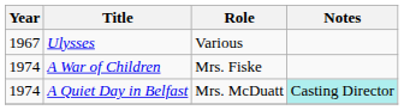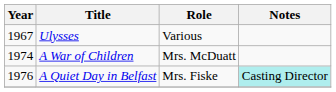 <table class="wikitable sortable">
 <tr>
 <th>Year</th>
 <th>Title</th>
 <th>Role</th>
 <th>Notes</th>
 </tr>
 <tr>
 <td>1967</td>
 <td><em><a href='#'>Ulysses</a></em></td>
 <td>Various</td>
 <td></td>
 </tr>
 <tr>
 <td>1974</td>
 <td><em><a href='#'>A War of Children</a></em></td>
-<td>Mrs. Fiske</td>
+<td>Mrs. McDuatt</td>
 <td></td>
 </tr>
 <tr>
-<td>1974</td>
+<td>1976</td>
 <td><em><a href='#'>A Quiet Day in Belfast</a></em></td>
-<td>Mrs. McDuatt</td>
+<td>Mrs. Fiske</td>
 <td style="background: paleturquoise;">Casting Director</td>
 </tr>
 <tr>
 </tr>
 </table>
